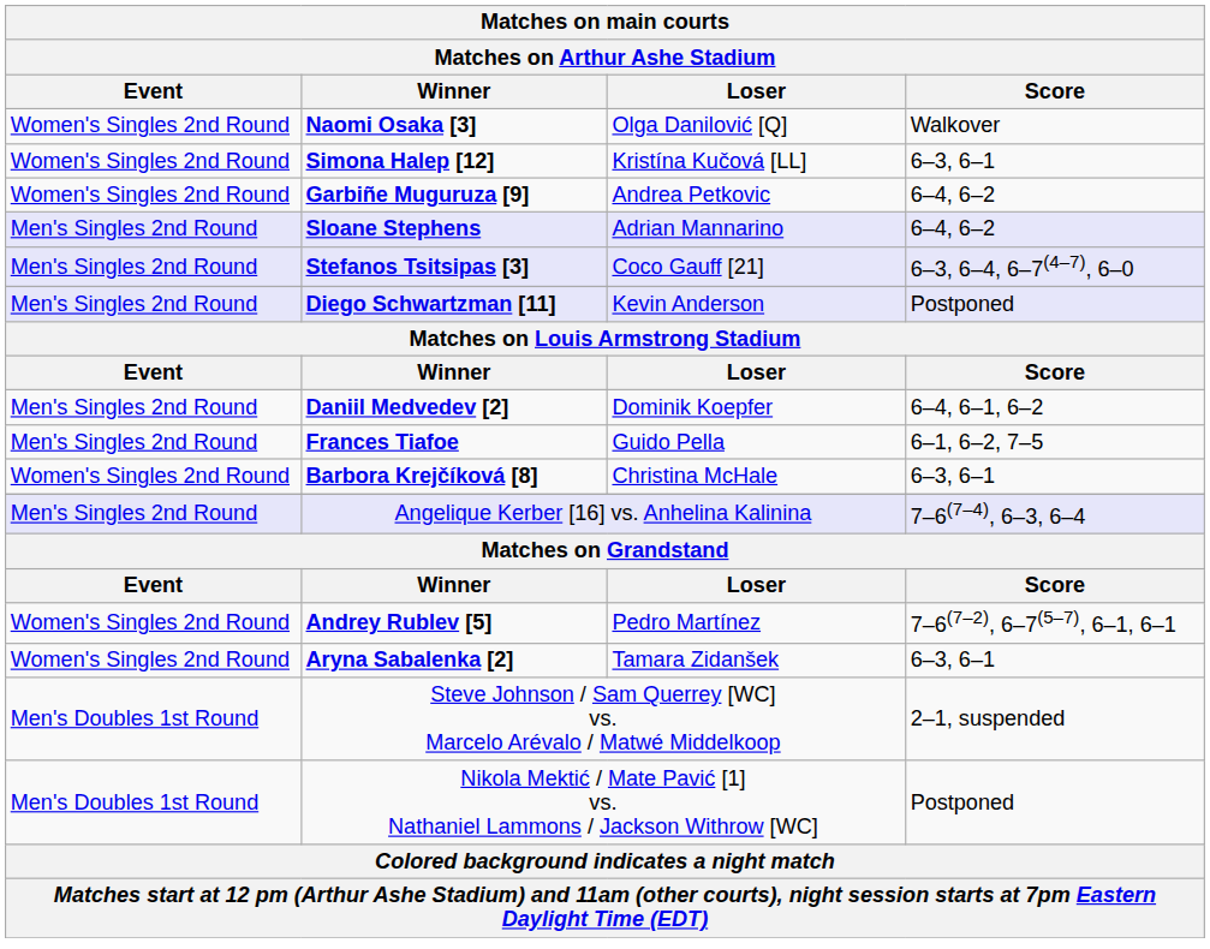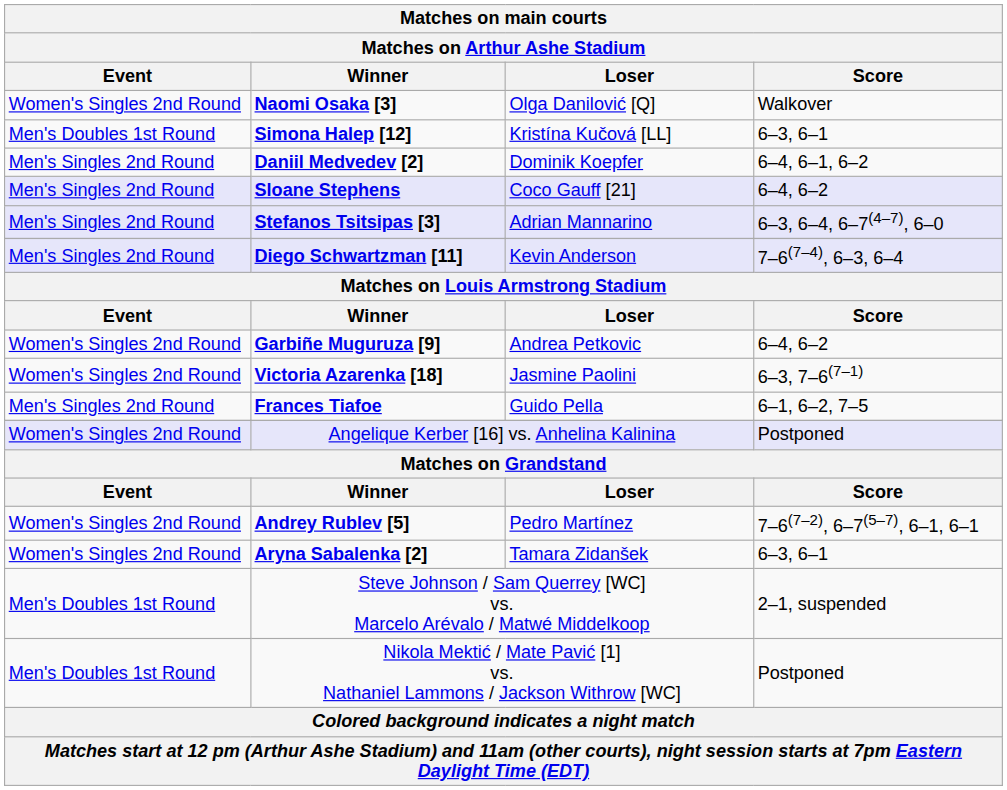 <table class="wikitable" style="margin:auto;">
 <tr>
 <th colspan="4" style="white-space:nowrap;">Matches on main courts</th>
 </tr>
 <tr>
 <th colspan="4"><strong>Matches on <a href='#'>Arthur Ashe Stadium</a></strong></th>
 </tr>
 <tr>
 <th width="250">Event</th>
 <th width="250">Winner</th>
 <th width="250">Loser</th>
 <th width="250">Score</th>
 </tr>
 <tr>
 <td><a href='#'>Women's Singles 2nd Round</a></td>
 <td><strong> <a href='#'>Naomi Osaka</a> [3]</strong></td>
 <td> <a href='#'>Olga Danilović</a> [Q]</td>
 <td>Walkover</td>
 </tr>
 <tr>
-<td><a href='#'>Women's Singles 2nd Round</a></td>
+<td><a href='#'>Men's Doubles 1st Round</a></td>
 <td><strong> <a href='#'>Simona Halep</a> [12]</strong></td>
 <td> <a href='#'>Kristína Kučová</a> [LL]</td>
 <td>6–3, 6–1</td>
 </tr>
 <tr>
-<td><a href='#'>Women's Singles 2nd Round</a></td>
-<td><strong> <a href='#'>Garbiñe Muguruza</a> [9]</strong></td>
-<td> <a href='#'>Andrea Petkovic</a></td>
-<td>6–4, 6–2</td>
+<td><a href='#'>Men's Singles 2nd Round</a></td>
+<td><strong> <a href='#'>Daniil Medvedev</a> [2]</strong></td>
+<td> <a href='#'>Dominik Koepfer</a></td>
+<td>6–4, 6–1, 6–2</td>
 </tr>
 <tr bgcolor="lavender">
 <td><a href='#'>Men's Singles 2nd Round</a></td>
 <td><strong> <a href='#'>Sloane Stephens</a></strong></td>
-<td> <a href='#'>Adrian Mannarino</a></td>
+<td> <a href='#'>Coco Gauff</a> [21]</td>
 <td>6–4, 6–2</td>
 </tr>
 <tr bgcolor="lavender">
 <td><a href='#'>Men's Singles 2nd Round</a></td>
 <td><strong> <a href='#'>Stefanos Tsitsipas</a> [3]</strong></td>
-<td> <a href='#'>Coco Gauff</a> [21]</td>
+<td> <a href='#'>Adrian Mannarino</a></td>
 <td>6–3, 6–4, 6–7<sup>(4–7)</sup>, 6–0</td>
 </tr>
 <tr>
 </tr>
 <tr bgcolor="lavender">
 <td><a href='#'>Men's Singles 2nd Round</a></td>
 <td><strong> <a href='#'>Diego Schwartzman</a> [11]</strong></td>
 <td> <a href='#'>Kevin Anderson</a></td>
-<td>Postponed</td>
+<td>7–6<sup>(7–4)</sup>, 6–3, 6–4</td>
 </tr>
 <tr>
 <th colspan="4"><strong>Matches on <a href='#'>Louis Armstrong Stadium</a></strong></th>
 </tr>
 <tr>
 <th width="250">Event</th>
 <th width="250">Winner</th>
 <th width="250">Loser</th>
 <th width="250">Score</th>
 </tr>
 <tr>
-<td><a href='#'>Men's Singles 2nd Round</a></td>
-<td><strong> <a href='#'>Daniil Medvedev</a> [2]</strong></td>
-<td> <a href='#'>Dominik Koepfer</a></td>
-<td>6–4, 6–1, 6–2</td>
+<td><a href='#'>Women's Singles 2nd Round</a></td>
+<td><strong> <a href='#'>Garbiñe Muguruza</a> [9]</strong></td>
+<td> <a href='#'>Andrea Petkovic</a></td>
+<td>6–4, 6–2</td>
+</tr>
+<tr>
+<td><a href='#'>Women's Singles 2nd Round</a></td>
+<td><strong> <a href='#'>Victoria Azarenka</a> [18]</strong></td>
+<td> <a href='#'>Jasmine Paolini</a></td>
+<td>6–3, 7–6<sup>(7–1)</sup></td>
 </tr>
 <tr>
 <td><a href='#'>Men's Singles 2nd Round</a></td>
 <td><strong> <a href='#'>Frances Tiafoe</a></strong></td>
 <td> <a href='#'>Guido Pella</a></td>
 <td>6–1, 6–2, 7–5</td>
 </tr>
 <tr>
-<td><a href='#'>Women's Singles 2nd Round</a></td>
-<td><strong> <a href='#'>Barbora Krejčíková</a> [8]</strong></td>
-<td> <a href='#'>Christina McHale</a></td>
-<td>6–3, 6–1</td>
-</tr>
-<tr>
 </tr>
 <tr bgcolor="lavender">
-<td><a href='#'>Men's Singles 2nd Round</a></td>
+<td><a href='#'>Women's Singles 2nd Round</a></td>
 <td align="center" colspan="2"> <a href='#'>Angelique Kerber</a> [16] vs.  <a href='#'>Anhelina Kalinina</a></td>
-<td>7–6<sup>(7–4)</sup>, 6–3, 6–4</td>
+<td>Postponed</td>
 </tr>
 <tr>
 <th colspan="4"><strong>Matches on <a href='#'>Grandstand</a></strong></th>
 </tr>
 <tr>
 <th width="250">Event</th>
 <th width="250">Winner</th>
 <th width="250">Loser</th>
 <th width="250">Score</th>
 </tr>
 <tr>
 <td><a href='#'>Women's Singles 2nd Round</a></td>
 <td><strong> <a href='#'>Andrey Rublev</a> [5]</strong></td>
 <td> <a href='#'>Pedro Martínez</a></td>
 <td>7–6<sup>(7–2)</sup>, 6–7<sup>(5–7)</sup>, 6–1, 6–1</td>
 </tr>
 <tr>
 <td><a href='#'>Women's Singles 2nd Round</a></td>
 <td><strong> <a href='#'>Aryna Sabalenka</a> [2]</strong></td>
 <td> <a href='#'>Tamara Zidanšek</a></td>
 <td>6–3, 6–1</td>
 </tr>
 <tr>
 <td><a href='#'>Men's Doubles 1st Round</a></td>
 <td align="center" colspan="2"> <a href='#'>Steve Johnson</a> /  <a href='#'>Sam Querrey</a> [WC]<br>vs.<br> <a href='#'>Marcelo Arévalo</a> /  <a href='#'>Matwé Middelkoop</a></td>
 <td>2–1, suspended</td>
 </tr>
 <tr>
 <td><a href='#'>Men's Doubles 1st Round</a></td>
 <td align="center" colspan="2"> <a href='#'>Nikola Mektić</a> /  <a href='#'>Mate Pavić</a> [1]<br>vs.<br> <a href='#'>Nathaniel Lammons</a> /  <a href='#'>Jackson Withrow</a> [WC]</td>
 <td>Postponed</td>
 </tr>
 <tr>
 <th colspan="4"><em>Colored background indicates a night match</em></th>
 </tr>
 <tr>
 <th colspan="4"><em>Matches start at 12 pm (Arthur Ashe Stadium) and 11am (other courts), night session starts at 7pm <a href='#'>Eastern Daylight Time (EDT)</a></em></th>
 </tr>
 </table>
